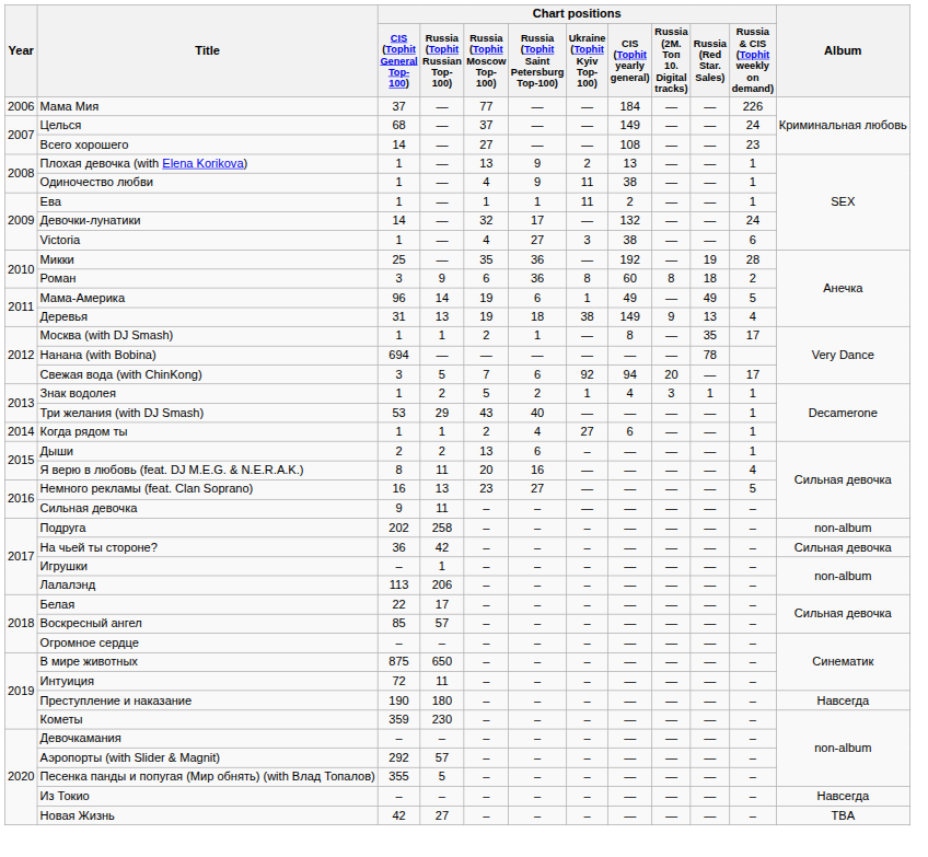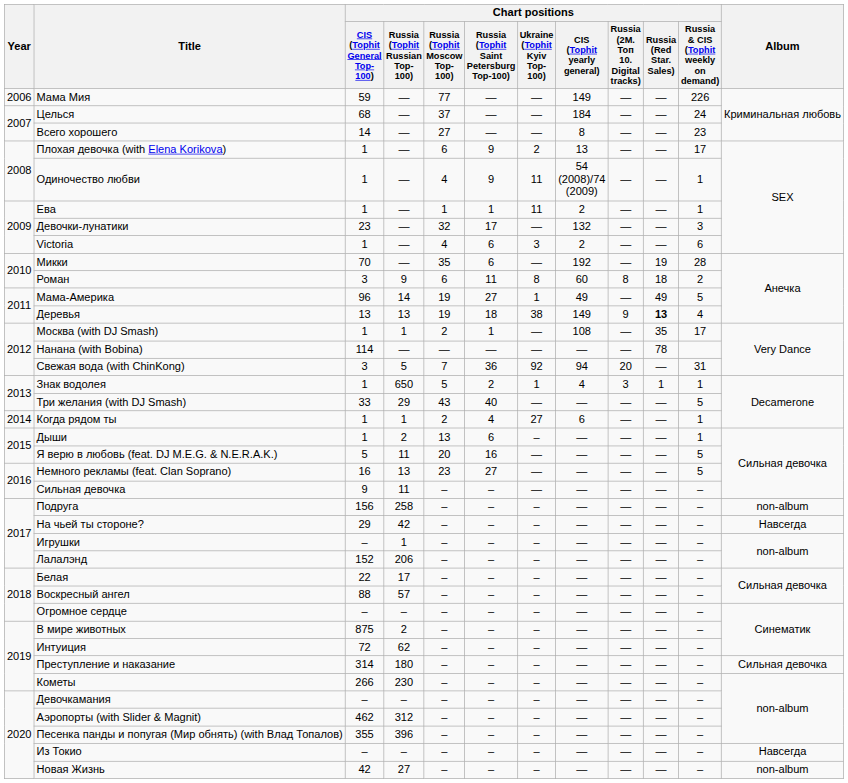 <table class=wikitable style=text-align:center;>
 <tr>
 <th rowspan=2>Year</th>
 <th rowspan=2>Title</th>
 <th colspan=9>Chart positions</th>
 <th rowspan=2>Album</th>
 </tr>
 <tr style=font-size:smaller;>
 <th width=45><a href='#'>CIS</a> (<a href='#'>Tophit</a> <a href='#'>General Top-100</a>)</th>
 <th width=45>Russia (<a href='#'>Tophit</a> Russian Top-100)</th>
 <th width=45>Russia (<a href='#'>Tophit</a> Moscow Top-100)</th>
 <th width=45>Russia (<a href='#'>Tophit</a> Saint Petersburg Top-100)</th>
 <th width=45>Ukraine (<a href='#'>Tophit</a> Kyiv Top-100)</th>
 <th width=45>CIS (<a href='#'>Tophit</a> yearly general)</th>
 <th width=45>Russia (2М. Топ 10. Digital tracks)</th>
 <th width=45>Russia (Red Star. Sales)</th>
 <th width=45>Russia & CIS (<a href='#'>Tophit</a> weekly on demand)</th>
 </tr>
 <tr>
 <td rowspan=1>2006</td>
 <td align=left>Мама Мия</td>
-<td>37</td>
+<td>59</td>
 <td>—</td>
 <td>77</td>
 <td>—</td>
 <td>—</td>
-<td>184</td>
+<td>149</td>
 <td>—</td>
 <td>—</td>
 <td>226</td>
 <td rowspan="3" align="center">Криминальная любовь</td>
 </tr>
 <tr>
 <td rowspan=2>2007</td>
 <td align=left>Целься</td>
 <td>68</td>
 <td>—</td>
 <td>37</td>
 <td>—</td>
 <td>—</td>
-<td>149</td>
+<td>184</td>
 <td>—</td>
 <td>—</td>
 <td>24</td>
 </tr>
 <tr>
 <td align=left>Всего хорошего</td>
 <td>14</td>
 <td>—</td>
 <td>27</td>
 <td>—</td>
 <td>—</td>
-<td>108</td>
+<td>8</td>
 <td>—</td>
 <td>—</td>
 <td>23</td>
 </tr>
 <tr>
 <td rowspan=2>2008</td>
 <td align=left>Плохая девочка (with <a href='#'>Elena Korikova</a>)</td>
 <td>1</td>
 <td>—</td>
-<td>13</td>
+<td>6</td>
 <td>9</td>
 <td>2</td>
 <td>13</td>
 <td>—</td>
 <td>—</td>
-<td>1</td>
+<td>17</td>
 <td align=center rowspan="5">SEX</td>
 </tr>
 <tr>
 <td align=left>Одиночество любви</td>
 <td>1</td>
 <td>—</td>
 <td>4</td>
 <td>9</td>
 <td>11</td>
-<td>38</td>
+<td>54 (2008)/74 (2009)</td>
 <td>—</td>
 <td>—</td>
 <td>1</td>
 </tr>
 <tr>
 <td rowspan=3>2009</td>
 <td align=left>Ева</td>
 <td>1</td>
 <td>—</td>
 <td>1</td>
 <td>1</td>
 <td>11</td>
 <td>2</td>
 <td>—</td>
 <td>—</td>
 <td>1</td>
 </tr>
 <tr>
 <td align=left>Девочки-лунатики</td>
-<td>14</td>
+<td>23</td>
 <td>—</td>
 <td>32</td>
 <td>17</td>
 <td>—</td>
 <td>132</td>
 <td>—</td>
 <td>—</td>
-<td>24</td>
+<td>3</td>
 </tr>
 <tr>
 <td align=left>Victoria</td>
 <td>1</td>
 <td>—</td>
 <td>4</td>
-<td>27</td>
+<td>6</td>
 <td>3</td>
-<td>38</td>
+<td>2</td>
 <td>—</td>
 <td>—</td>
 <td>6</td>
 </tr>
 <tr>
 <td rowspan=2>2010</td>
 <td align=left>Микки</td>
-<td>25</td>
+<td>70</td>
 <td>—</td>
 <td>35</td>
-<td>36</td>
+<td>6</td>
 <td>—</td>
 <td>192</td>
 <td>—</td>
 <td>19</td>
 <td>28</td>
 <td rowspan="4" align="center">Анечка</td>
 </tr>
 <tr>
 <td align=left>Роман</td>
 <td>3</td>
 <td>9</td>
 <td>6</td>
-<td>36</td>
+<td>11</td>
 <td>8</td>
 <td>60</td>
 <td>8</td>
 <td>18</td>
 <td>2</td>
 </tr>
 <tr>
 <td rowspan=2>2011</td>
 <td align=left>Мама-Америка</td>
 <td>96</td>
 <td>14</td>
 <td>19</td>
-<td>6</td>
+<td>27</td>
 <td>1</td>
 <td>49</td>
 <td>—</td>
 <td>49</td>
 <td>5</td>
 </tr>
 <tr>
 <td align=left>Деревья</td>
-<td>31</td>
+<td>13</td>
 <td>13</td>
 <td>19</td>
 <td>18</td>
 <td>38</td>
 <td>149</td>
 <td>9</td>
-<td>13</td>
+<td><strong>13</strong></td>
 <td>4</td>
 </tr>
 <tr>
 <td rowspan=3>2012</td>
 <td align=left>Москва (with DJ Smash)</td>
 <td>1</td>
 <td>1</td>
 <td>2</td>
 <td>1</td>
 <td>—</td>
-<td>8</td>
+<td>108</td>
 <td>—</td>
 <td>35</td>
 <td>17</td>
 <td align=center rowspan="3">Very Dance</td>
 </tr>
 <tr>
 <td align=left>Нанана (with Bobina)</td>
-<td>694</td>
+<td>114</td>
 <td>—</td>
 <td>—</td>
 <td>—</td>
 <td>—</td>
 <td>—</td>
 <td>—</td>
 <td>78</td>
 </tr>
 <tr>
 <td align=left>Свежая вода (with ChinKong)</td>
 <td>3</td>
 <td>5</td>
 <td>7</td>
-<td>6</td>
+<td>36</td>
 <td>92</td>
 <td>94</td>
 <td>20</td>
 <td>—</td>
-<td>17</td>
+<td>31</td>
 </tr>
 <tr>
 <td rowspan=2>2013</td>
 <td align=left>Знак водолея</td>
 <td>1</td>
-<td>2</td>
+<td>650</td>
 <td>5</td>
 <td>2</td>
 <td>1</td>
 <td>4</td>
 <td>3</td>
 <td>1</td>
 <td>1</td>
 <td align=center rowspan="3">Decameronе</td>
 </tr>
 <tr>
 <td align=left>Три желания (with DJ Smash)</td>
-<td>53</td>
+<td>33</td>
 <td>29</td>
 <td>43</td>
 <td>40</td>
 <td>—</td>
 <td>—</td>
 <td>—</td>
 <td>—</td>
-<td>1</td>
+<td>5</td>
 </tr>
 <tr>
 <td rowspan=1>2014</td>
 <td align=left>Когда рядом ты</td>
 <td>1</td>
 <td>1</td>
 <td>2</td>
 <td>4</td>
 <td>27</td>
 <td>6</td>
 <td>—</td>
 <td>—</td>
 <td>1</td>
 </tr>
 <tr>
 <td rowspan=2>2015</td>
 <td align=left>Дыши</td>
-<td>2</td>
+<td>1</td>
 <td>2</td>
 <td>13</td>
 <td>6</td>
 <td>–</td>
 <td>—</td>
 <td>—</td>
 <td>—</td>
 <td>1</td>
 <td rowspan="4" align="center">Сильная девочка</td>
 </tr>
 <tr>
 <td align=left>Я верю в любовь (feat. DJ M.E.G. & N.E.R.A.K.)</td>
-<td>8</td>
+<td>5</td>
 <td>11</td>
 <td>20</td>
 <td>16</td>
 <td>—</td>
 <td>—</td>
 <td>—</td>
 <td>—</td>
-<td>4</td>
+<td>5</td>
 </tr>
 <tr>
 <td rowspan=2>2016</td>
 <td align=left>Немного рекламы (feat. Clan Soprano)</td>
 <td>16</td>
 <td>13</td>
 <td>23</td>
 <td>27</td>
 <td>—</td>
 <td>—</td>
 <td>—</td>
 <td>—</td>
 <td>5</td>
 </tr>
 <tr>
 <td align=left>Сильная девочка</td>
 <td>9</td>
 <td>11</td>
 <td>–</td>
 <td>–</td>
 <td>—</td>
 <td>—</td>
 <td>—</td>
 <td>—</td>
 <td>–</td>
 </tr>
 <tr>
 <td rowspan=4>2017</td>
 <td align=left>Подруга</td>
-<td>202</td>
+<td>156</td>
 <td>258</td>
 <td>–</td>
 <td>–</td>
 <td>–</td>
 <td>—</td>
 <td>—</td>
 <td>—</td>
 <td>–</td>
 <td rowspan="1" align="center">non-album</td>
 </tr>
 <tr>
 <td align=left>На чьей ты стороне?</td>
-<td>36</td>
+<td>29</td>
 <td>42</td>
 <td>–</td>
 <td>–</td>
 <td>–</td>
 <td>—</td>
 <td>—</td>
 <td>—</td>
 <td>–</td>
-<td rowspan="1" align="center">Сильная девочка</td>
+<td rowspan="1" align="center">Навсегда</td>
 </tr>
 <tr>
 <td align=left>Игрушки</td>
 <td>–</td>
 <td>1</td>
 <td>–</td>
 <td>–</td>
 <td>–</td>
 <td>—</td>
 <td>—</td>
 <td>—</td>
 <td>–</td>
 <td rowspan="2" align="center">non-album</td>
 </tr>
 <tr>
 <td align=left>Лалалэнд</td>
-<td>113</td>
+<td>152</td>
 <td>206</td>
 <td>–</td>
 <td>–</td>
 <td>–</td>
 <td>—</td>
 <td>—</td>
 <td>—</td>
 <td>–</td>
 </tr>
 <tr>
 <td rowspan=3>2018</td>
 <td align=left>Белая</td>
 <td>22</td>
 <td>17</td>
 <td>–</td>
 <td>–</td>
 <td>–</td>
 <td>—</td>
 <td>—</td>
 <td>—</td>
 <td>–</td>
 <td rowspan="2" align="center">Сильная девочка</td>
 </tr>
 <tr>
 <td align=left>Воскресный ангел</td>
-<td>85</td>
+<td>88</td>
 <td>57</td>
 <td>–</td>
 <td>–</td>
 <td>–</td>
 <td>—</td>
 <td>—</td>
 <td>—</td>
 <td>–</td>
 </tr>
 <tr>
 <td align=left>Огромное сердце</td>
 <td>–</td>
 <td>–</td>
 <td>–</td>
 <td>–</td>
 <td>–</td>
 <td>—</td>
 <td>—</td>
 <td>—</td>
 <td>–</td>
 <td rowspan="3" align="center">Синематик</td>
 </tr>
 <tr>
 <td rowspan=4>2019</td>
 <td align=left>В мире животных</td>
 <td>875</td>
-<td>650</td>
+<td>2</td>
 <td>–</td>
 <td>–</td>
 <td>–</td>
 <td>—</td>
 <td>—</td>
 <td>—</td>
 <td>–</td>
 </tr>
 <tr>
 <td align=left>Интуиция</td>
 <td>72</td>
-<td>11</td>
+<td>62</td>
 <td>–</td>
 <td>–</td>
 <td>–</td>
 <td>—</td>
 <td>—</td>
 <td>—</td>
 <td>–</td>
 </tr>
 <tr>
 <td align=left>Преступление и наказание</td>
-<td>190</td>
+<td>314</td>
 <td>180</td>
 <td>–</td>
 <td>–</td>
 <td>–</td>
 <td>—</td>
 <td>—</td>
 <td>—</td>
 <td>–</td>
-<td rowspan="1" align="center">Навсегда</td>
+<td rowspan="1" align="center">Сильная девочка</td>
 </tr>
 <tr>
 <td align=left>Кометы</td>
-<td>359</td>
+<td>266</td>
 <td>230</td>
 <td>–</td>
 <td>–</td>
 <td>–</td>
 <td>—</td>
 <td>—</td>
 <td>—</td>
 <td>–</td>
 <td rowspan="4" align="center">non-album</td>
 </tr>
 <tr>
 <td rowspan=5>2020</td>
 <td align=left>Девочкамания</td>
 <td>–</td>
 <td>–</td>
 <td>–</td>
 <td>–</td>
 <td>–</td>
 <td>—</td>
 <td>—</td>
 <td>—</td>
 <td>–</td>
 </tr>
 <tr>
 <td align=left>Аэропорты (with Slider & Magnit)</td>
-<td>292</td>
-<td>57</td>
+<td>462</td>
+<td>312</td>
 <td>–</td>
 <td>–</td>
 <td>–</td>
 <td>—</td>
 <td>—</td>
 <td>—</td>
 <td>–</td>
 </tr>
 <tr>
 <td align=left>Песенка панды и попугая (Мир обнять) (with Влад Топалов)</td>
 <td>355</td>
-<td>5</td>
+<td>396</td>
 <td>–</td>
 <td>–</td>
 <td>–</td>
 <td>—</td>
 <td>—</td>
 <td>—</td>
 <td>–</td>
 </tr>
 <tr>
 <td align=left>Из Токио</td>
 <td>–</td>
 <td>–</td>
 <td>–</td>
 <td>–</td>
 <td>–</td>
 <td>—</td>
 <td>—</td>
 <td>—</td>
 <td>–</td>
 <td rowspan="1" align="center">Навсегда</td>
 </tr>
 <tr>
 <td align=left>Новая Жизнь</td>
 <td>42</td>
 <td>27</td>
 <td>–</td>
 <td>–</td>
 <td>–</td>
 <td>—</td>
 <td>—</td>
 <td>—</td>
 <td>–</td>
-<td rowspan="1" align="center">TBA</td>
+<td rowspan="1" align="center">non-album</td>
 </tr>
 </table>
